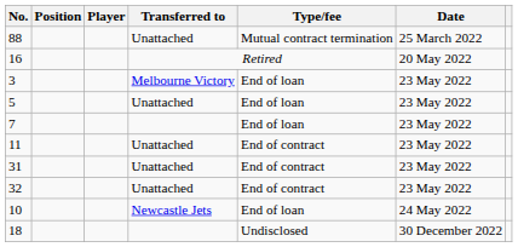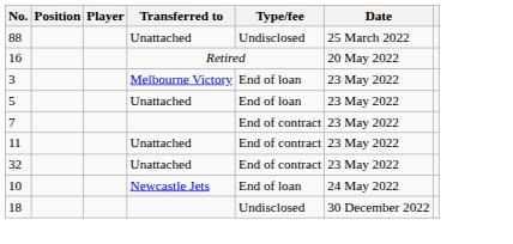 <table class="wikitable plainrowheaders sortable" style="text-align:center; text-align:left">
 <tr>
 <th scope="col">No.</th>
 <th scope="col">Position</th>
 <th scope="col">Player</th>
 <th scope="col">Transferred to</th>
 <th scope="col">Type/fee</th>
 <th scope="col">Date</th>
 <th scope="col" class="unsortable"></th>
 </tr>
 <tr>
 <td>88</td>
 <td></td>
 <td></td>
 <td>Unattached</td>
-<td>Mutual contract termination</td>
+<td>Undisclosed</td>
 <td>25 March 2022</td>
 <td></td>
 </tr>
 <tr>
 <td>16</td>
 <td></td>
 <td></td>
 <td colspan="2" align=center><em>Retired</em></td>
 <td>20 May 2022</td>
 <td></td>
 </tr>
 <tr>
 <td>3</td>
 <td></td>
 <td></td>
 <td><a href='#'>Melbourne Victory</a></td>
 <td>End of loan</td>
 <td>23 May 2022</td>
 <td></td>
 </tr>
 <tr>
 <td>5</td>
 <td></td>
 <td></td>
 <td>Unattached</td>
 <td>End of loan</td>
 <td>23 May 2022</td>
 <td></td>
 </tr>
 <tr>
 <td>7</td>
 <td></td>
 <td></td>
 <td></td>
-<td>End of loan</td>
+<td>End of contract</td>
 <td>23 May 2022</td>
 <td></td>
 </tr>
 <tr>
 <td>11</td>
-<td></td>
-<td></td>
-<td>Unattached</td>
-<td>End of contract</td>
-<td>23 May 2022</td>
-<td></td>
-</tr>
-<tr>
-<td>31</td>
 <td></td>
 <td></td>
 <td>Unattached</td>
 <td>End of contract</td>
 <td>23 May 2022</td>
 <td></td>
 </tr>
 <tr>
 <td>32</td>
 <td></td>
 <td></td>
 <td>Unattached</td>
 <td>End of contract</td>
 <td>23 May 2022</td>
 <td></td>
 </tr>
 <tr>
 <td>10</td>
 <td></td>
 <td></td>
 <td><a href='#'>Newcastle Jets</a></td>
 <td>End of loan</td>
 <td>24 May 2022</td>
 <td></td>
 </tr>
 <tr>
 <td>18</td>
 <td></td>
 <td></td>
 <td></td>
 <td>Undisclosed</td>
 <td>30 December 2022</td>
 <td></td>
 </tr>
 </table>
